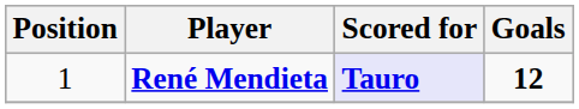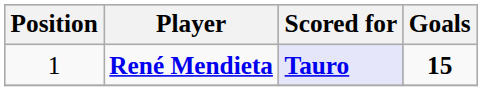 <table class="wikitable" style="text-align: center;">
 <tr>
 <th>Position</th>
 <th>Player</th>
 <th>Scored for</th>
 <th>Goals</th>
 </tr>
 <tr>
 <td>1</td>
 <td align="left"> <strong><a href='#'>René Mendieta</a></strong></td>
 <td align="left" style="background: lavender;"><strong><a href='#'>Tauro</a></strong></td>
-<td><strong>12</strong></td>
+<td><strong>15</strong></td>
 </tr>
 <tr>
 </tr>
 </table>
